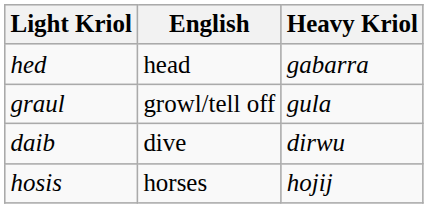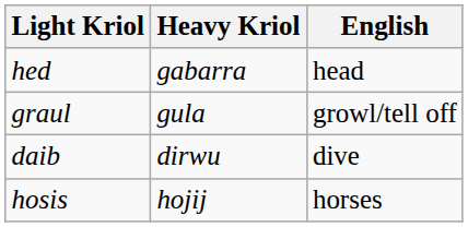 <table class="wikitable">
 <tr>
 <th>Light Kriol</th>
+<th>Heavy Kriol</th>
 <th>English</th>
-<th>Heavy Kriol</th>
 </tr>
 <tr>
 <td><em>hed</em></td>
+<td><em>gabarra</em></td>
 <td>head</td>
-<td><em>gabarra</em></td>
 </tr>
 <tr>
 <td><em>graul</em></td>
+<td><em>gula</em></td>
 <td>growl/tell off</td>
-<td><em>gula</em></td>
 </tr>
 <tr>
 <td><em>daib</em></td>
+<td><em>dirwu</em></td>
 <td>dive</td>
-<td><em>dirwu</em></td>
 </tr>
 <tr>
 <td><em>hosis</em></td>
+<td><em>hojij</em></td>
 <td>horses</td>
-<td><em>hojij</em></td>
 </tr>
 </table>
